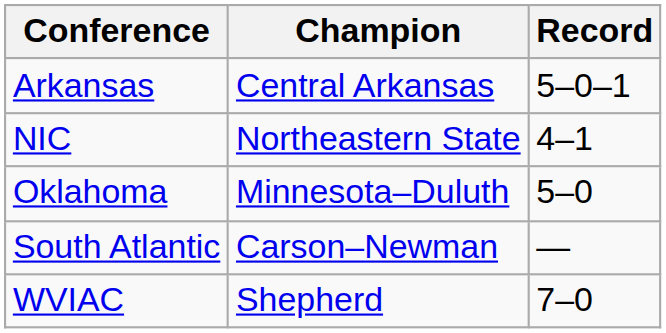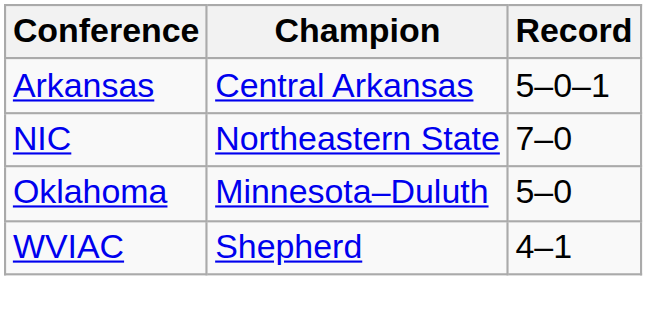 <table class="wikitable">
 <tr>
 <th>Conference</th>
 <th>Champion</th>
 <th>Record</th>
 </tr>
 <tr>
 <td><a href='#'>Arkansas</a></td>
 <td><a href='#'>Central Arkansas</a></td>
 <td>5–0–1</td>
 </tr>
 <tr>
 <td><a href='#'>NIC</a></td>
 <td><a href='#'>Northeastern State</a></td>
-<td>4–1</td>
+<td>7–0</td>
 </tr>
 <tr>
 <td><a href='#'>Oklahoma</a></td>
 <td><a href='#'>Minnesota–Duluth</a></td>
 <td>5–0</td>
 </tr>
 <tr>
-<td><a href='#'>South Atlantic</a></td>
-<td><a href='#'>Carson–Newman</a></td>
-<td>—</td>
-</tr>
-<tr>
 <td><a href='#'>WVIAC</a></td>
 <td><a href='#'>Shepherd</a></td>
-<td>7–0</td>
+<td>4–1</td>
 </tr>
 </table>
